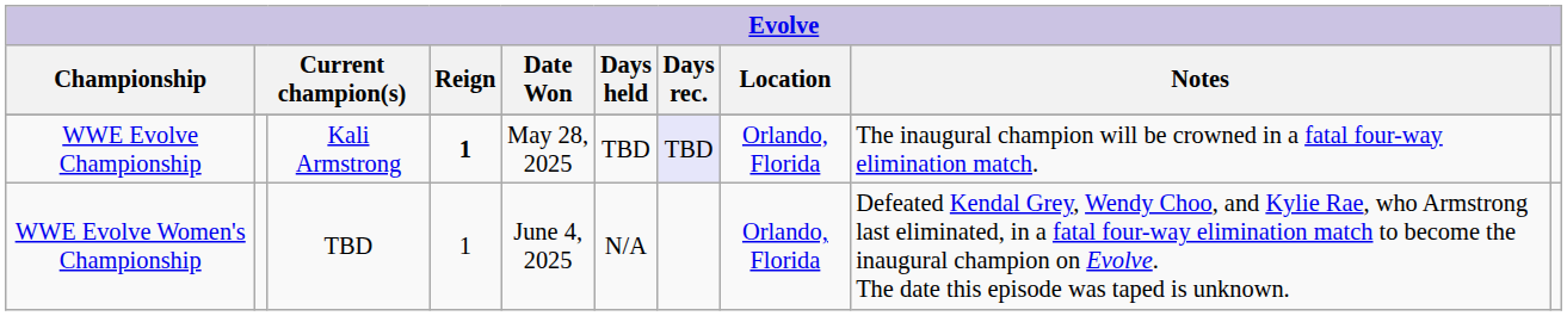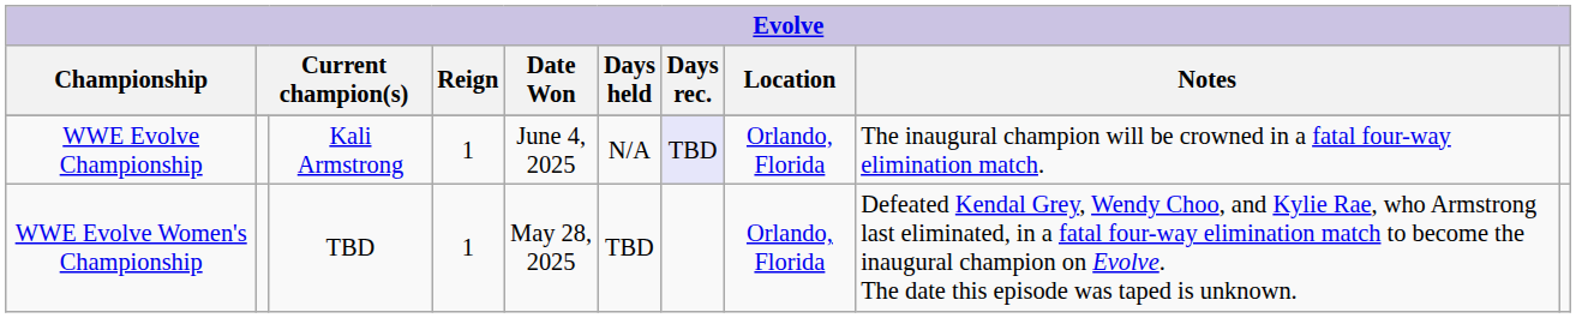 <table class="wikitable" style="font-size: 85%;">
 <tr>
 <th colspan="10" style="background:#CBC3E3;"><a href='#'>Evolve</a></th>
 </tr>
 <tr>
 <th>Championship</th>
 <th colspan="2">Current champion(s)</th>
 <th>Reign</th>
 <th>Date Won</th>
 <th>Days<br>held</th>
 <th>Days<br>rec.</th>
 <th>Location</th>
 <th>Notes</th>
 <th></th>
 </tr>
 <tr>
 </tr>
 <tr>
 <td align=center><a href='#'>WWE Evolve Championship</a></td>
 <td align=center></td>
 <td align=center><a href='#'>Kali Armstrong</a></td>
-<td align=center><strong>1</strong></td>
-<td align=center>May 28, 2025</td>
-<td align=center>TBD</td>
+<td align=center>1</td>
+<td align=center>June 4, 2025</td>
+<td align=center>N/A</td>
 <td align=center style="background: lavender;">TBD</td>
 <td align=center><a href='#'>Orlando, Florida</a></td>
 <td align=left>The inaugural champion will be crowned in a <a href='#'>fatal four-way elimination match</a>.</td>
 <td align=center></td>
 </tr>
 <tr>
 <td align=center><a href='#'>WWE Evolve Women's Championship</a></td>
 <td align=center></td>
 <td align=center>TBD</td>
 <td align=center>1</td>
-<td align=center>June 4, 2025</td>
-<td align=center>N/A</td>
+<td align=center>May 28, 2025</td>
+<td align=center>TBD</td>
 <td align=center></td>
 <td align=center><a href='#'>Orlando, Florida</a></td>
 <td align=left>Defeated <a href='#'>Kendal Grey</a>, <a href='#'>Wendy Choo</a>, and <a href='#'>Kylie Rae</a>, who Armstrong last eliminated, in a <a href='#'>fatal four-way elimination match</a> to become the inaugural champion on <em><a href='#'>Evolve</a></em>.<br>The date this episode was taped is unknown.</td>
 <td align=center></td>
 </tr>
 </table>
